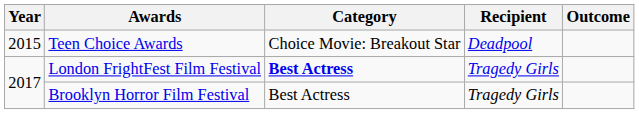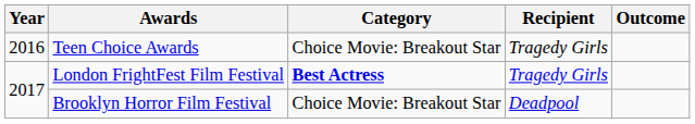 <table class="wikitable sortable">
 <tr>
 <th>Year</th>
 <th>Awards</th>
 <th>Category</th>
 <th>Recipient</th>
 <th>Outcome</th>
 </tr>
 <tr>
-<td>2015</td>
+<td>2016</td>
 <td><a href='#'>Teen Choice Awards</a></td>
 <td>Choice Movie: Breakout Star</td>
-<td><em><a href='#'>Deadpool</a></em></td>
+<td><em>Tragedy Girls</em></td>
 <td></td>
 </tr>
 <tr>
 <td rowspan="2">2017</td>
 <td><a href='#'>London FrightFest Film Festival</a></td>
 <td><strong><a href='#'>Best Actress</a></strong></td>
 <td><em><a href='#'>Tragedy Girls</a></em></td>
 <td></td>
 </tr>
 <tr>
 <td><a href='#'>Brooklyn Horror Film Festival</a></td>
-<td>Best Actress</td>
-<td><em>Tragedy Girls</em></td>
+<td>Choice Movie: Breakout Star</td>
+<td><em><a href='#'>Deadpool</a></em></td>
 <td></td>
 </tr>
 </table>
